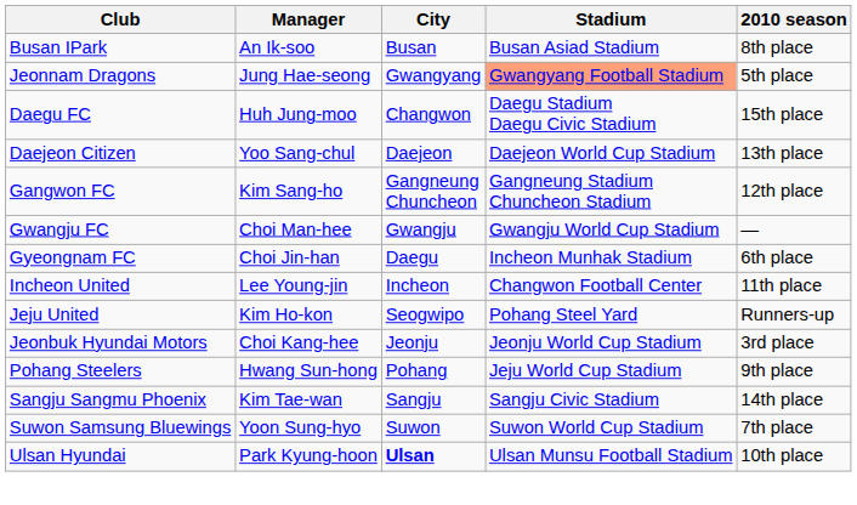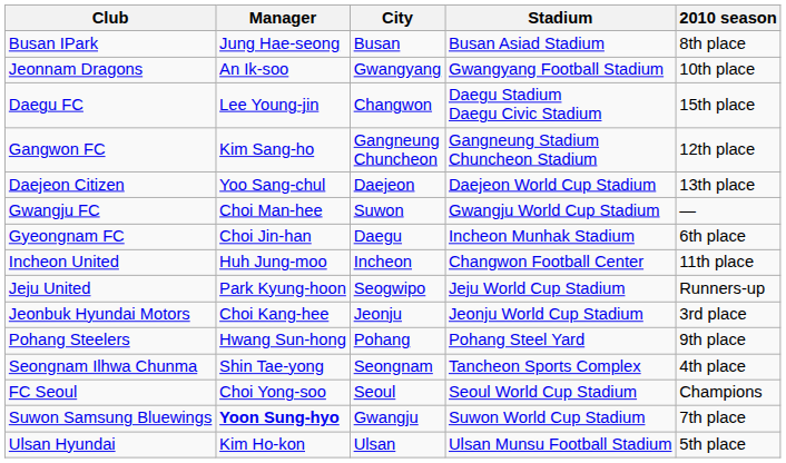 <table class="wikitable sortable">
 <tr>
 <th>Club</th>
 <th>Manager</th>
 <th>City</th>
 <th>Stadium</th>
 <th>2010 season</th>
 </tr>
 <tr>
 <td><a href='#'>Busan IPark</a></td>
-<td> <a href='#'>An Ik-soo</a></td>
+<td> <a href='#'>Jung Hae-seong</a></td>
 <td><a href='#'>Busan</a></td>
 <td><a href='#'>Busan Asiad Stadium</a></td>
 <td>8th place</td>
 </tr>
 <tr>
 <td><a href='#'>Jeonnam Dragons</a></td>
-<td> <a href='#'>Jung Hae-seong</a></td>
+<td> <a href='#'>An Ik-soo</a></td>
 <td><a href='#'>Gwangyang</a></td>
-<td style="background: lightsalmon;"><a href='#'>Gwangyang Football Stadium</a></td>
-<td>5th place</td>
+<td><a href='#'>Gwangyang Football Stadium</a></td>
+<td>10th place</td>
 </tr>
 <tr>
 <td><a href='#'>Daegu FC</a></td>
-<td> <a href='#'>Huh Jung-moo</a></td>
+<td> <a href='#'>Lee Young-jin</a></td>
 <td><a href='#'>Changwon</a></td>
 <td><a href='#'>Daegu Stadium</a><br><a href='#'>Daegu Civic Stadium</a></td>
 <td>15th place</td>
+</tr>
+<tr>
+<td><a href='#'>Gangwon FC</a></td>
+<td> <a href='#'>Kim Sang-ho</a></td>
+<td><a href='#'>Gangneung</a><br><a href='#'>Chuncheon</a></td>
+<td><a href='#'>Gangneung Stadium</a><br><a href='#'>Chuncheon Stadium</a></td>
+<td>12th place</td>
 </tr>
 <tr>
 <td><a href='#'>Daejeon Citizen</a></td>
 <td> <a href='#'>Yoo Sang-chul</a></td>
 <td><a href='#'>Daejeon</a></td>
 <td><a href='#'>Daejeon World Cup Stadium</a></td>
 <td>13th place</td>
 </tr>
 <tr>
-<td><a href='#'>Gangwon FC</a></td>
-<td> <a href='#'>Kim Sang-ho</a></td>
-<td><a href='#'>Gangneung</a><br><a href='#'>Chuncheon</a></td>
-<td><a href='#'>Gangneung Stadium</a><br><a href='#'>Chuncheon Stadium</a></td>
-<td>12th place</td>
-</tr>
-<tr>
 <td><a href='#'>Gwangju FC</a></td>
 <td> <a href='#'>Choi Man-hee</a></td>
-<td><a href='#'>Gwangju</a></td>
+<td><a href='#'>Suwon</a></td>
 <td><a href='#'>Gwangju World Cup Stadium</a></td>
 <td>—</td>
 </tr>
 <tr>
 <td><a href='#'>Gyeongnam FC</a></td>
 <td> <a href='#'>Choi Jin-han</a></td>
 <td><a href='#'>Daegu</a></td>
 <td><a href='#'>Incheon Munhak Stadium</a></td>
 <td>6th place</td>
 </tr>
 <tr>
 <td><a href='#'>Incheon United</a></td>
-<td> <a href='#'>Lee Young-jin</a></td>
+<td> <a href='#'>Huh Jung-moo</a></td>
 <td><a href='#'>Incheon</a></td>
 <td><a href='#'>Changwon Football Center</a></td>
 <td>11th place</td>
 </tr>
 <tr>
 <td><a href='#'>Jeju United</a></td>
-<td> <a href='#'>Kim Ho-kon</a></td>
+<td> <a href='#'>Park Kyung-hoon</a></td>
 <td><a href='#'>Seogwipo</a></td>
-<td><a href='#'>Pohang Steel Yard</a></td>
+<td><a href='#'>Jeju World Cup Stadium</a></td>
 <td>Runners-up</td>
 </tr>
 <tr>
 <td><a href='#'>Jeonbuk Hyundai Motors</a></td>
 <td> <a href='#'>Choi Kang-hee</a></td>
 <td><a href='#'>Jeonju</a></td>
 <td><a href='#'>Jeonju World Cup Stadium</a></td>
 <td>3rd place</td>
 </tr>
 <tr>
 <td><a href='#'>Pohang Steelers</a></td>
 <td> <a href='#'>Hwang Sun-hong</a></td>
 <td><a href='#'>Pohang</a></td>
-<td><a href='#'>Jeju World Cup Stadium</a></td>
+<td><a href='#'>Pohang Steel Yard</a></td>
 <td>9th place</td>
 </tr>
 <tr>
-<td><a href='#'>Sangju Sangmu Phoenix</a></td>
-<td> <a href='#'>Kim Tae-wan</a></td>
-<td><a href='#'>Sangju</a></td>
-<td><a href='#'>Sangju Civic Stadium</a></td>
-<td>14th place</td>
+<td><a href='#'>Seongnam Ilhwa Chunma</a></td>
+<td> <a href='#'>Shin Tae-yong</a></td>
+<td><a href='#'>Seongnam</a></td>
+<td><a href='#'>Tancheon Sports Complex</a></td>
+<td>4th place</td>
+</tr>
+<tr>
+<td><a href='#'>FC Seoul</a></td>
+<td> <a href='#'>Choi Yong-soo</a></td>
+<td><a href='#'>Seoul</a></td>
+<td><a href='#'>Seoul World Cup Stadium</a></td>
+<td>Champions</td>
 </tr>
 <tr>
 <td><a href='#'>Suwon Samsung Bluewings</a></td>
-<td> <a href='#'>Yoon Sung-hyo</a></td>
-<td><a href='#'>Suwon</a></td>
+<td><strong> <a href='#'>Yoon Sung-hyo</a></strong></td>
+<td><a href='#'>Gwangju</a></td>
 <td><a href='#'>Suwon World Cup Stadium</a></td>
 <td>7th place</td>
 </tr>
 <tr>
 <td><a href='#'>Ulsan Hyundai</a></td>
-<td> <a href='#'>Park Kyung-hoon</a></td>
-<td><strong><a href='#'>Ulsan</a></strong></td>
+<td> <a href='#'>Kim Ho-kon</a></td>
+<td><a href='#'>Ulsan</a></td>
 <td><a href='#'>Ulsan Munsu Football Stadium</a></td>
-<td>10th place</td>
+<td>5th place</td>
 </tr>
 </table>
